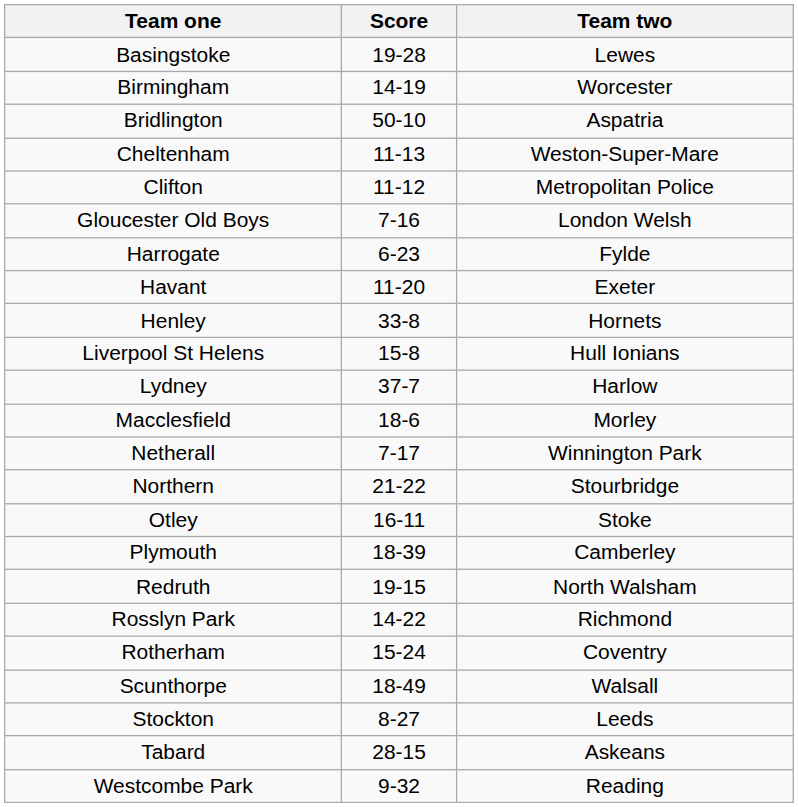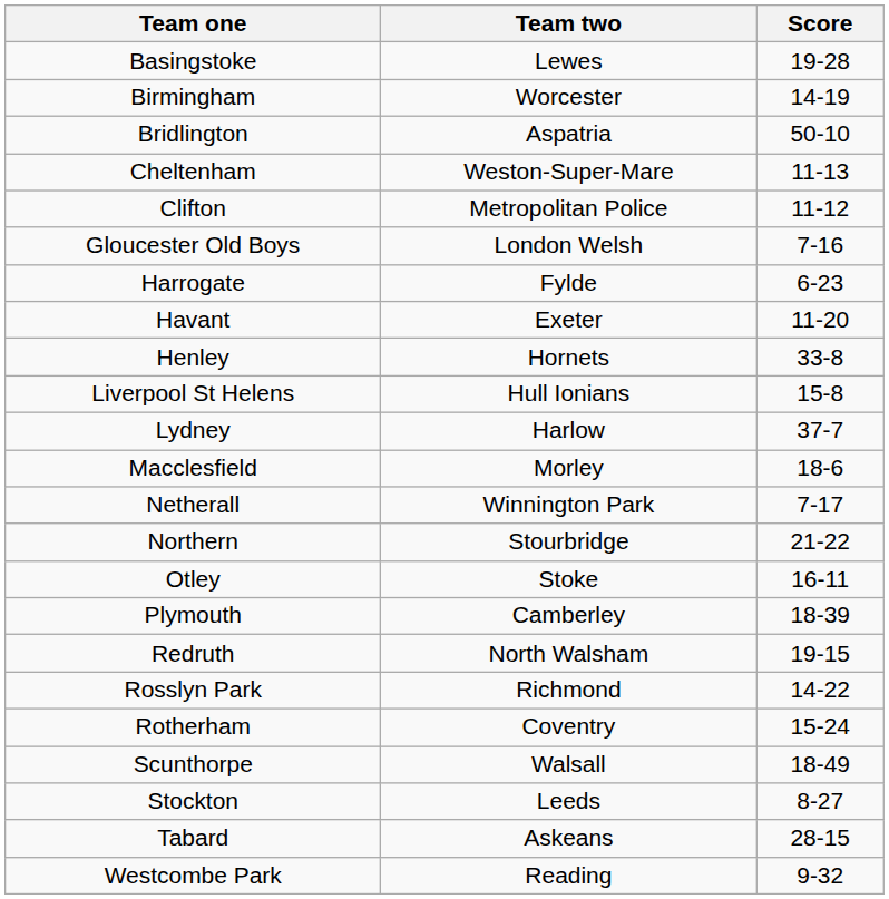 <table class="wikitable" style="text-align: center">
 <tr>
 <th width=250>Team one</th>
+<th width=250>Team two</th>
 <th width=80>Score</th>
-<th width=250>Team two</th>
 </tr>
 <tr>
 <td>Basingstoke</td>
+<td>Lewes</td>
 <td>19-28</td>
-<td>Lewes</td>
 </tr>
 <tr>
 <td>Birmingham</td>
+<td>Worcester</td>
 <td>14-19</td>
-<td>Worcester</td>
 </tr>
 <tr>
 <td>Bridlington</td>
+<td>Aspatria</td>
 <td>50-10</td>
-<td>Aspatria</td>
 </tr>
 <tr>
 <td>Cheltenham</td>
+<td>Weston-Super-Mare</td>
 <td>11-13</td>
-<td>Weston-Super-Mare</td>
 </tr>
 <tr>
 <td>Clifton</td>
+<td>Metropolitan Police</td>
 <td>11-12</td>
-<td>Metropolitan Police</td>
 </tr>
 <tr>
 <td>Gloucester Old Boys</td>
+<td>London Welsh</td>
 <td>7-16</td>
-<td>London Welsh</td>
 </tr>
 <tr>
 <td>Harrogate</td>
+<td>Fylde</td>
 <td>6-23</td>
-<td>Fylde</td>
 </tr>
 <tr>
 <td>Havant</td>
+<td>Exeter</td>
 <td>11-20</td>
-<td>Exeter</td>
 </tr>
 <tr>
 <td>Henley</td>
+<td>Hornets</td>
 <td>33-8</td>
-<td>Hornets</td>
 </tr>
 <tr>
 <td>Liverpool St Helens</td>
+<td>Hull Ionians</td>
 <td>15-8</td>
-<td>Hull Ionians</td>
 </tr>
 <tr>
 <td>Lydney</td>
+<td>Harlow</td>
 <td>37-7</td>
-<td>Harlow</td>
 </tr>
 <tr>
 <td>Macclesfield</td>
+<td>Morley</td>
 <td>18-6</td>
-<td>Morley</td>
 </tr>
 <tr>
 <td>Netherall</td>
+<td>Winnington Park</td>
 <td>7-17</td>
-<td>Winnington Park</td>
 </tr>
 <tr>
 <td>Northern</td>
+<td>Stourbridge</td>
 <td>21-22</td>
-<td>Stourbridge</td>
 </tr>
 <tr>
 <td>Otley</td>
+<td>Stoke</td>
 <td>16-11</td>
-<td>Stoke</td>
 </tr>
 <tr>
 <td>Plymouth</td>
+<td>Camberley</td>
 <td>18-39</td>
-<td>Camberley</td>
 </tr>
 <tr>
 <td>Redruth</td>
+<td>North Walsham</td>
 <td>19-15</td>
-<td>North Walsham</td>
 </tr>
 <tr>
 <td>Rosslyn Park</td>
+<td>Richmond</td>
 <td>14-22</td>
-<td>Richmond</td>
 </tr>
 <tr>
 <td>Rotherham</td>
+<td>Coventry</td>
 <td>15-24</td>
-<td>Coventry</td>
 </tr>
 <tr>
 <td>Scunthorpe</td>
+<td>Walsall</td>
 <td>18-49</td>
-<td>Walsall</td>
 </tr>
 <tr>
 <td>Stockton</td>
+<td>Leeds</td>
 <td>8-27</td>
-<td>Leeds</td>
 </tr>
 <tr>
 <td>Tabard</td>
+<td>Askeans</td>
 <td>28-15</td>
-<td>Askeans</td>
 </tr>
 <tr>
 <td>Westcombe Park</td>
+<td>Reading</td>
 <td>9-32</td>
-<td>Reading</td>
 </tr>
 </table>
